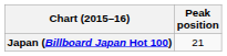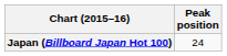 <table class="wikitable unsortable plainrowheaders" style="text-align:center">
 <tr>
 <th scope="col">Chart (2015–16)</th>
 <th scope="col">Peak<br>position</th>
 </tr>
 <tr>
 <th scope="row">Japan (<a href='#'><em>Billboard Japan</em> Hot 100</a>)</th>
-<td>21</td>
+<td>24</td>
 </tr>
 </table>
